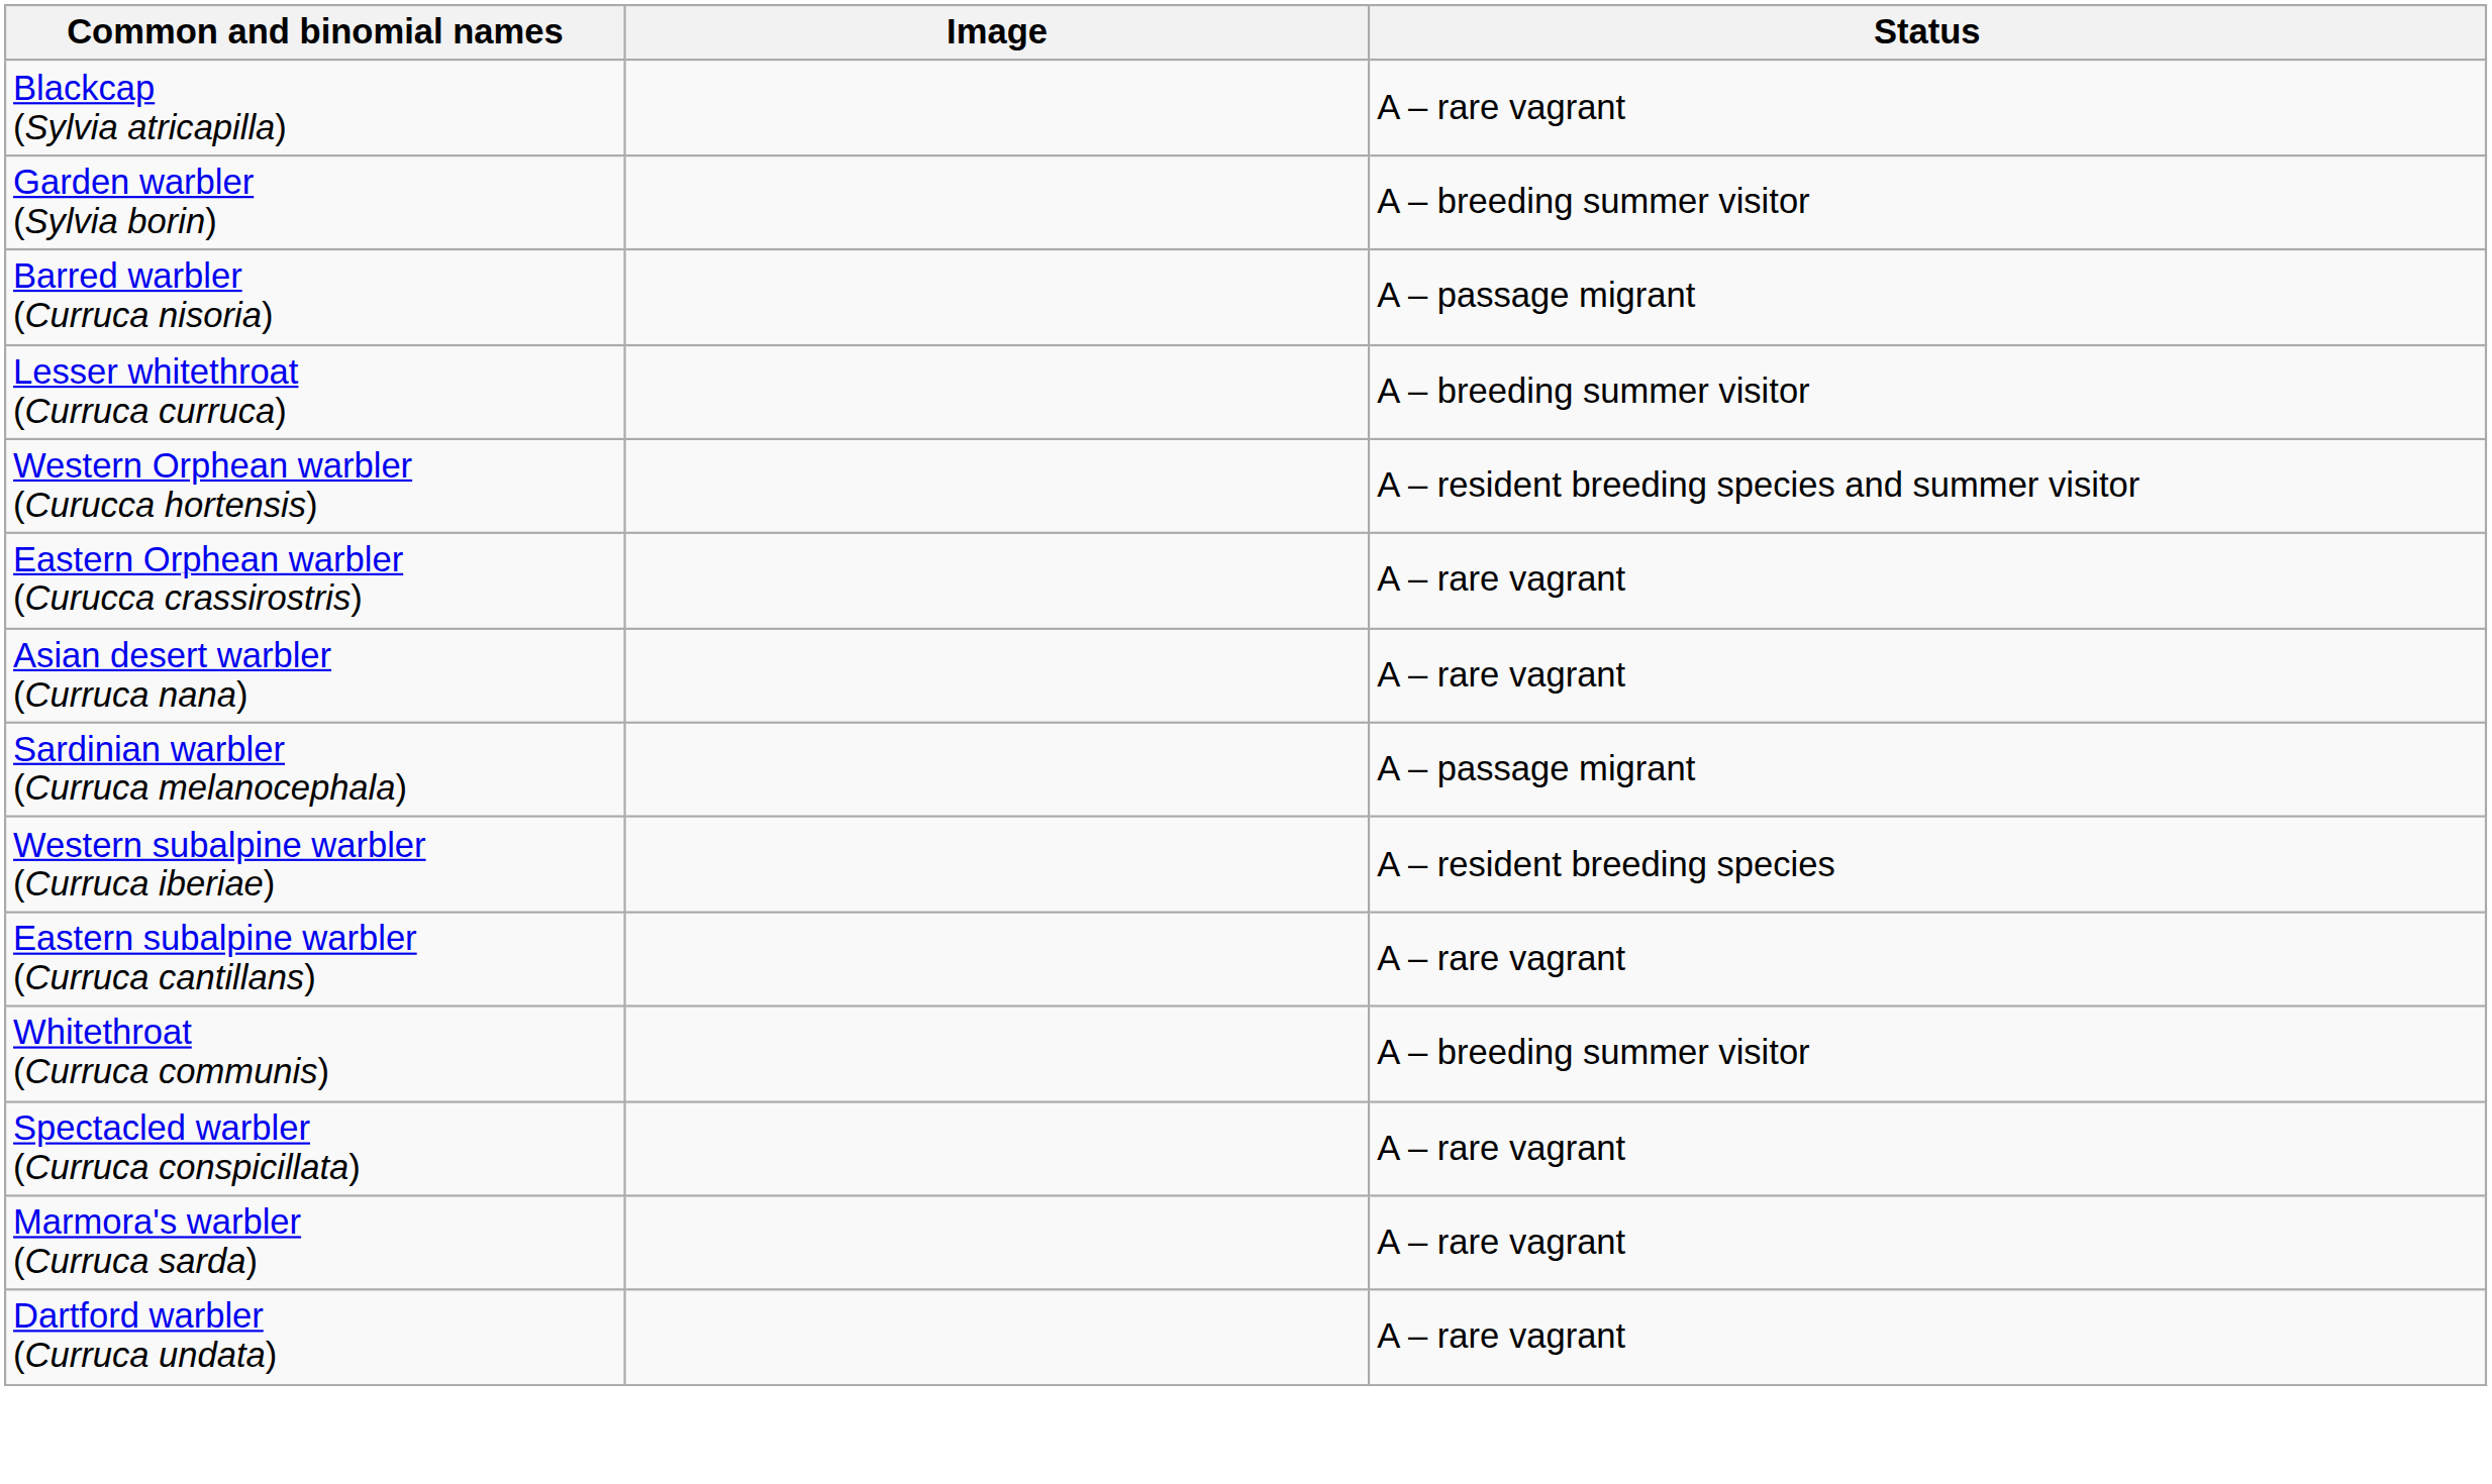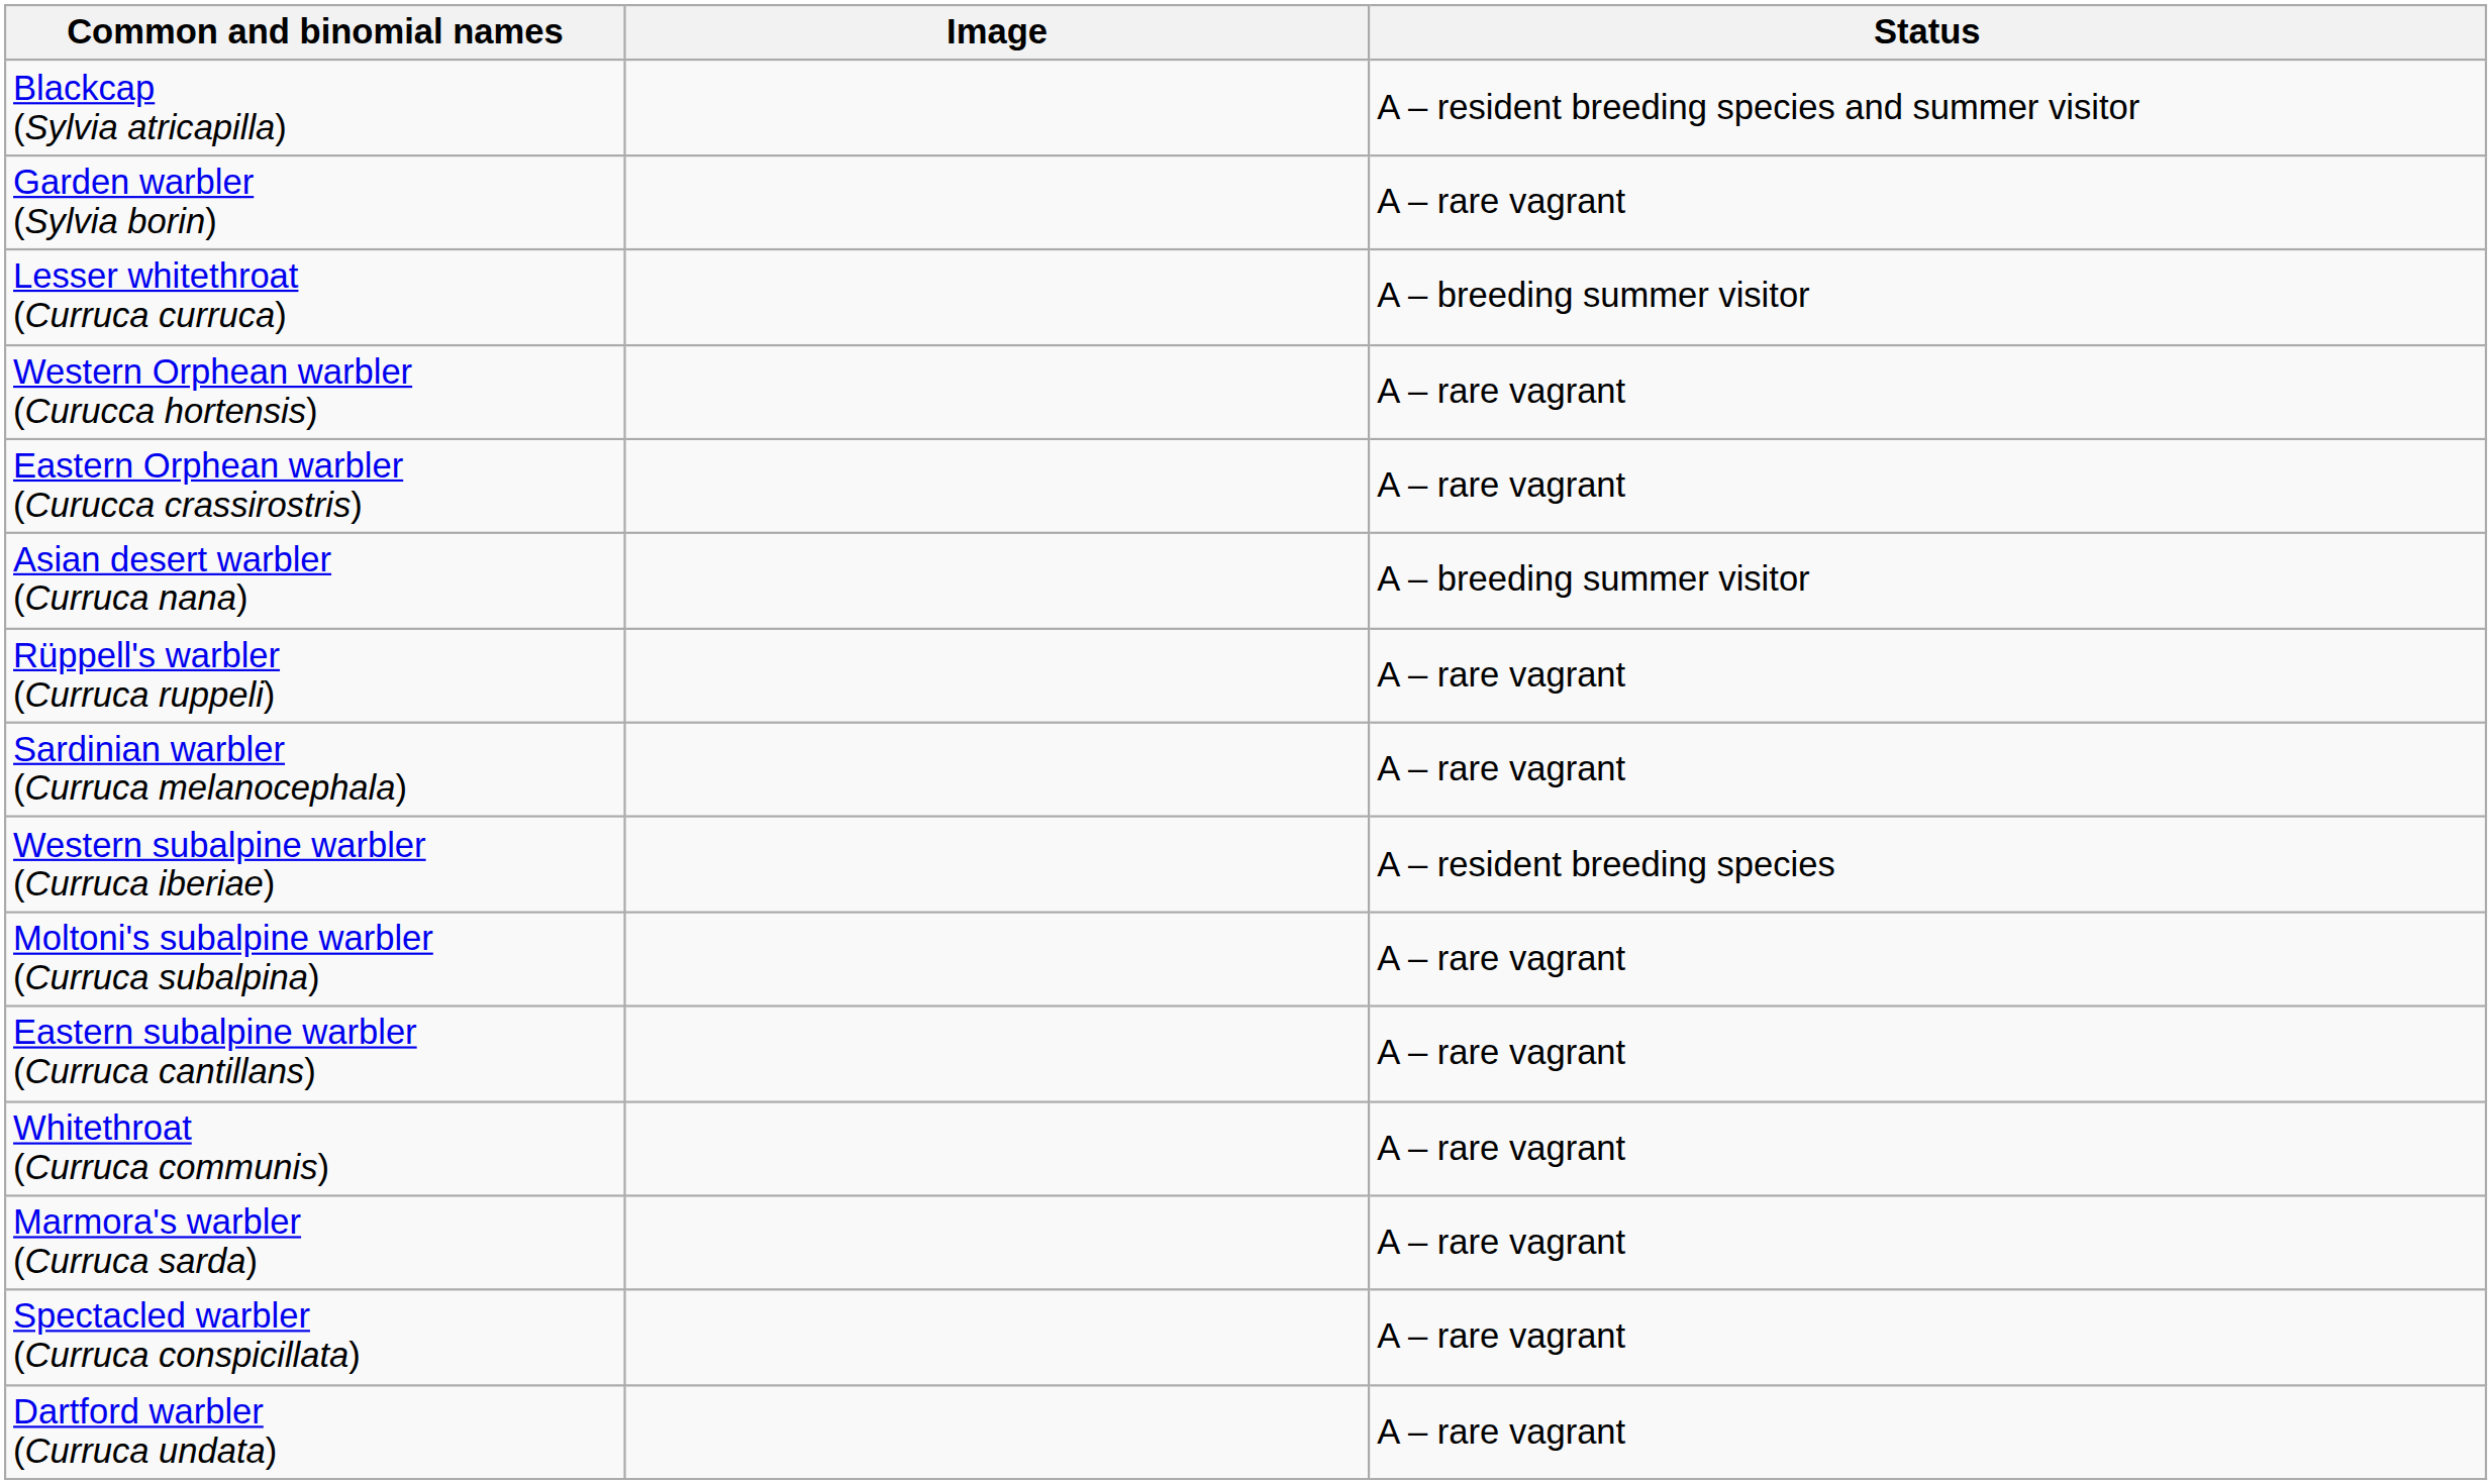 <table width=90% class="wikitable">
 <tr>
 <th width=25%>Common and binomial names</th>
 <th width=30%>Image</th>
 <th width=45%>Status</th>
 </tr>
 <tr>
 <td><a href='#'>Blackcap</a><br>(<em>Sylvia atricapilla</em>)</td>
 <td></td>
-<td>A – rare vagrant</td>
+<td>A – resident breeding species and summer visitor</td>
 </tr>
 <tr>
 <td><a href='#'>Garden warbler</a><br>(<em>Sylvia borin</em>)</td>
 <td></td>
-<td>A – breeding summer visitor</td>
-</tr>
-<tr>
-<td><a href='#'>Barred warbler</a><br>(<em>Curruca nisoria</em>)</td>
-<td></td>
-<td>A – passage migrant</td>
+<td>A – rare vagrant</td>
 </tr>
 <tr>
 <td><a href='#'>Lesser whitethroat</a><br>(<em>Curruca curruca</em>)</td>
 <td></td>
 <td>A – breeding summer visitor</td>
 </tr>
 <tr>
 <td><a href='#'>Western Orphean warbler</a><br>(<em>Curucca hortensis</em>)</td>
 <td></td>
-<td>A – resident breeding species and summer visitor</td>
+<td>A – rare vagrant</td>
 </tr>
 <tr>
 <td><a href='#'>Eastern Orphean warbler</a><br>(<em>Curucca crassirostris</em>)</td>
 <td></td>
 <td>A – rare vagrant</td>
 </tr>
 <tr>
 <td><a href='#'>Asian desert warbler</a><br>(<em>Curruca nana</em>)</td>
 <td></td>
+<td>A – breeding summer visitor</td>
+</tr>
+<tr>
+<td><a href='#'>Rüppell's warbler</a><br>(<em>Curruca ruppeli</em>)</td>
+<td></td>
 <td>A – rare vagrant</td>
 </tr>
 <tr>
 <td><a href='#'>Sardinian warbler</a><br>(<em>Curruca melanocephala</em>)</td>
 <td></td>
-<td>A – passage migrant</td>
+<td>A – rare vagrant</td>
 </tr>
 <tr>
 <td><a href='#'>Western subalpine warbler</a><br>(<em>Curruca iberiae</em>)</td>
 <td></td>
 <td>A – resident breeding species</td>
+</tr>
+<tr>
+<td><a href='#'>Moltoni's subalpine warbler</a><br>(<em>Curruca subalpina</em>)</td>
+<td></td>
+<td>A – rare vagrant</td>
 </tr>
 <tr>
 <td><a href='#'>Eastern subalpine warbler</a><br>(<em>Curruca cantillans</em>)</td>
 <td></td>
 <td>A – rare vagrant</td>
 </tr>
 <tr>
 <td><a href='#'>Whitethroat</a><br>(<em>Curruca communis</em>)</td>
 <td></td>
-<td>A – breeding summer visitor</td>
+<td>A – rare vagrant</td>
 </tr>
 <tr>
-<td><a href='#'>Spectacled warbler</a><br>(<em>Curruca conspicillata</em>)</td>
+<td><a href='#'>Marmora's warbler</a><br>(<em>Curruca sarda</em>)</td>
 <td></td>
 <td>A – rare vagrant</td>
 </tr>
 <tr>
-<td><a href='#'>Marmora's warbler</a><br>(<em>Curruca sarda</em>)</td>
+<td><a href='#'>Spectacled warbler</a><br>(<em>Curruca conspicillata</em>)</td>
 <td></td>
 <td>A – rare vagrant</td>
 </tr>
 <tr>
 <td><a href='#'>Dartford warbler</a><br>(<em>Curruca undata</em>)</td>
 <td></td>
 <td>A – rare vagrant</td>
 </tr>
 <tr>
 </tr>
 </table>
